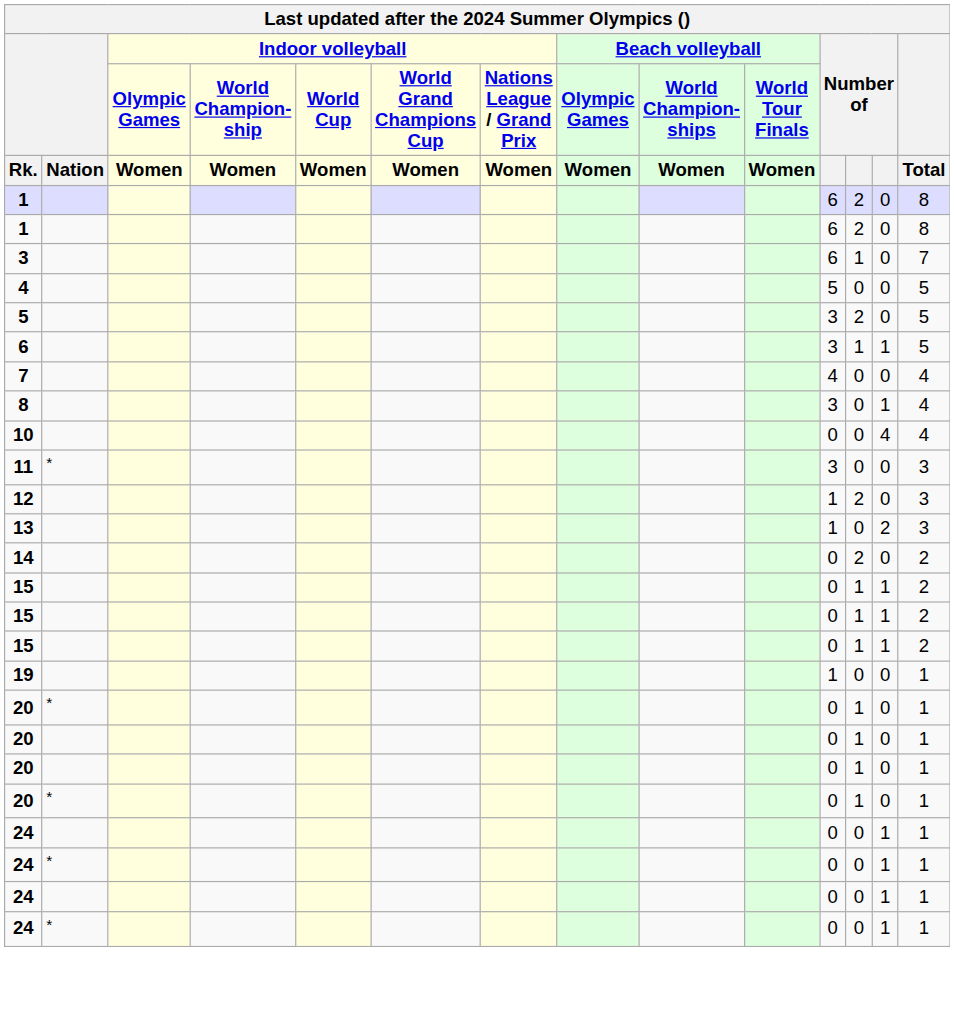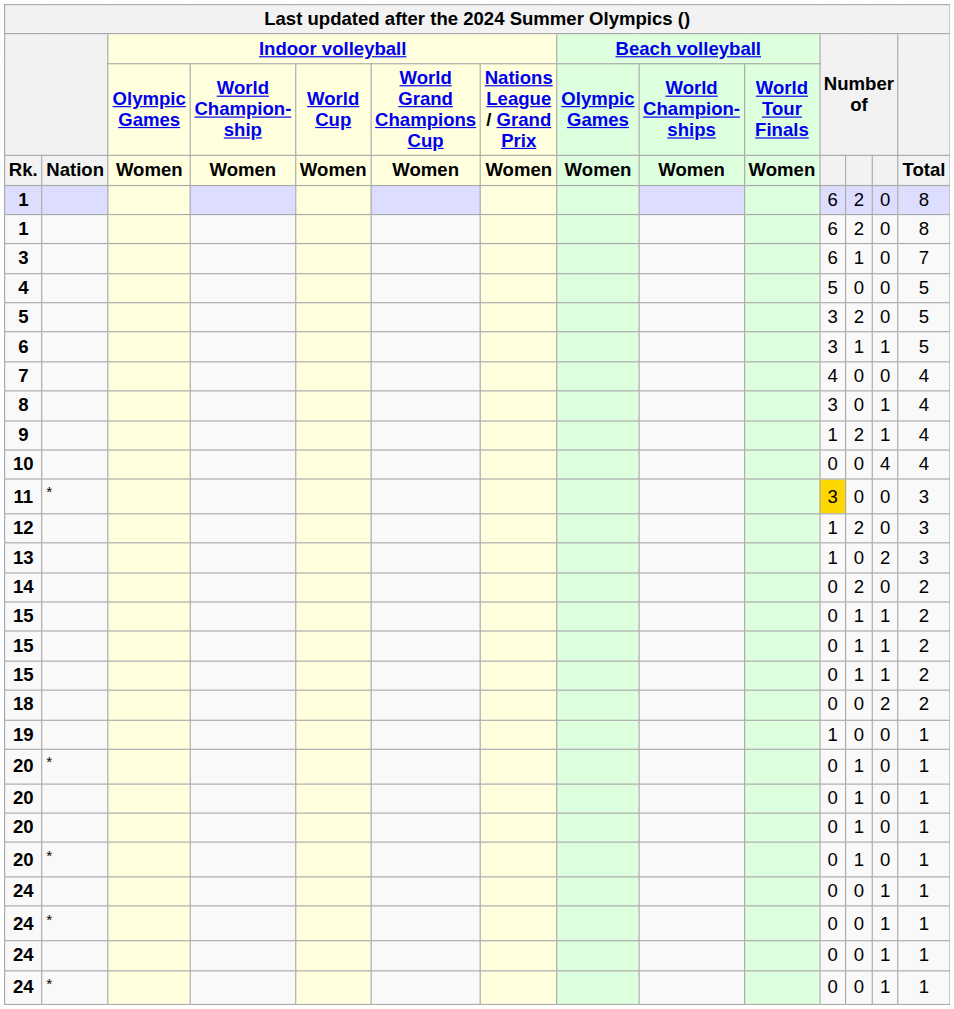 <table class="wikitable" style="margin-top:0em; text-align:center; font-size:100%;">
 <tr>
 <th colspan="14">Last updated after the 2024 Summer Olympics ()</th>
 </tr>
 <tr>
 <th rowspan="2" colspan="2"></th>
 <th colspan="5" style="background:#ffd;"><a href='#'>Indoor volleyball</a></th>
 <th colspan="3" style="background:#dfd;"><a href='#'>Beach volleyball</a></th>
 <th rowspan="2" colspan="3">Number of</th>
 <th rowspan="2"></th>
 </tr>
 <tr>
 <th style="background:#ffd;"><a href='#'>Olympic Games</a></th>
 <th style="background:#ffd;"><a href='#'>World Champion-<br>ship</a></th>
 <th style="background:#ffd;"><a href='#'>World Cup</a></th>
 <th style="background:#ffd;"><a href='#'>World Grand Champions Cup</a></th>
 <th style="background:#ffd;"><a href='#'>Nations League</a> / <a href='#'>Grand Prix</a></th>
 <th style="background:#dfd;"><a href='#'>Olympic Games</a></th>
 <th style="background:#dfd;"><a href='#'>World Champion-<br>ships</a></th>
 <th style="background:#dfd;"><a href='#'>World Tour Finals</a></th>
 </tr>
 <tr>
 <th style="width:1em;">Rk.</th>
 <th>Nation</th>
 <th style="background:#ffd; width:1em;">Women</th>
 <th style="background:#ffd; width:1em;">Women</th>
 <th style="background:#ffd; width:1em;">Women</th>
 <th style="background:#ffd; width:1em;">Women</th>
 <th style="background:#ffd; width:1em;">Women</th>
 <th style="background:#dfd; width:1em;">Women</th>
 <th style="background:#dfd; width:1em;">Women</th>
 <th style="background:#dfd; width:1em;">Women</th>
 <th style="width:1em;"></th>
 <th style="width:1em;"></th>
 <th style="width:1em;"></th>
 <th style="width:1em;">Total</th>
 </tr>
 <tr style="background: #ddf;">
 <td><strong>1</strong></td>
 <td style="text-align:left;"></td>
 <td style="background:#ffd;"></td>
 <td></td>
 <td style="background:#ffd;"></td>
 <td></td>
 <td style="background:#ffd;"></td>
 <td style="background:#dfd;"></td>
 <td></td>
 <td style="background:#dfd;"></td>
 <td>6</td>
 <td>2</td>
 <td>0</td>
 <td>8</td>
 </tr>
 <tr>
 <td><strong>1</strong></td>
 <td style="text-align:left;"></td>
 <td style="background:#ffd;"></td>
 <td></td>
 <td style="background:#ffd;"></td>
 <td></td>
 <td style="background:#ffd;"></td>
 <td style="background:#dfd;"></td>
 <td></td>
 <td style="background:#dfd;"></td>
 <td>6</td>
 <td>2</td>
 <td>0</td>
 <td>8</td>
 </tr>
 <tr>
 <td><strong>3</strong></td>
 <td style="text-align:left;"></td>
 <td style="background:#ffd;"></td>
 <td></td>
 <td style="background:#ffd;"></td>
 <td></td>
 <td style="background:#ffd;"></td>
 <td style="background:#dfd;"></td>
 <td></td>
 <td style="background:#dfd;"></td>
 <td>6</td>
 <td>1</td>
 <td>0</td>
 <td>7</td>
 </tr>
 <tr>
 <td><strong>4</strong></td>
 <td style="text-align:left;"></td>
 <td style="background:#ffd;"></td>
 <td></td>
 <td style="background:#ffd;"></td>
 <td></td>
 <td style="background:#ffd;"></td>
 <td style="background:#dfd;"></td>
 <td></td>
 <td style="background:#dfd;"></td>
 <td>5</td>
 <td>0</td>
 <td>0</td>
 <td>5</td>
 </tr>
 <tr>
 <td><strong>5</strong></td>
 <td style="text-align:left;"></td>
 <td style="background:#ffd;"></td>
 <td></td>
 <td style="background:#ffd;"></td>
 <td></td>
 <td style="background:#ffd;"></td>
 <td style="background:#dfd;"></td>
 <td></td>
 <td style="background:#dfd;"></td>
 <td>3</td>
 <td>2</td>
 <td>0</td>
 <td>5</td>
 </tr>
 <tr>
 <td><strong>6</strong></td>
 <td style="text-align:left;"></td>
 <td style="background:#ffd;"></td>
 <td></td>
 <td style="background:#ffd;"></td>
 <td></td>
 <td style="background:#ffd;"></td>
 <td style="background:#dfd;"></td>
 <td></td>
 <td style="background:#dfd;"></td>
 <td>3</td>
 <td>1</td>
 <td>1</td>
 <td>5</td>
 </tr>
 <tr>
 <td><strong>7</strong></td>
 <td style="text-align:left;"></td>
 <td style="background:#ffd;"></td>
 <td></td>
 <td style="background:#ffd;"></td>
 <td></td>
 <td style="background:#ffd;"></td>
 <td style="background:#dfd;"></td>
 <td></td>
 <td style="background:#dfd;"></td>
 <td>4</td>
 <td>0</td>
 <td>0</td>
 <td>4</td>
 </tr>
 <tr>
 <td><strong>8</strong></td>
 <td style="text-align:left;"></td>
 <td style="background:#ffd;"></td>
 <td></td>
 <td style="background:#ffd;"></td>
 <td></td>
 <td style="background:#ffd;"></td>
 <td style="background:#dfd;"></td>
 <td></td>
 <td style="background:#dfd;"></td>
 <td>3</td>
 <td>0</td>
 <td>1</td>
 <td>4</td>
 </tr>
 <tr>
+<td><strong>9</strong></td>
+<td style="text-align:left;"></td>
+<td style="background:#ffd;"></td>
+<td></td>
+<td style="background:#ffd;"></td>
+<td></td>
+<td style="background:#ffd;"></td>
+<td style="background:#dfd;"></td>
+<td></td>
+<td style="background:#dfd;"></td>
+<td>1</td>
+<td>2</td>
+<td>1</td>
+<td>4</td>
+</tr>
+<tr>
 <td><strong>10</strong></td>
 <td style="text-align:left;"></td>
 <td style="background:#ffd;"></td>
 <td></td>
 <td style="background:#ffd;"></td>
 <td></td>
 <td style="background:#ffd;"></td>
 <td style="background:#dfd;"></td>
 <td></td>
 <td style="background:#dfd;"></td>
 <td>0</td>
 <td>0</td>
 <td>4</td>
 <td>4</td>
 </tr>
 <tr>
 <td><strong>11</strong></td>
 <td style="text-align:left;"><em></em><sup>*</sup></td>
 <td style="background:#ffd;"></td>
 <td></td>
 <td style="background:#ffd;"></td>
 <td></td>
 <td style="background:#ffd;"></td>
 <td style="background:#dfd;"></td>
 <td></td>
 <td style="background:#dfd;"></td>
-<td>3</td>
+<td style="background: gold;">3</td>
 <td>0</td>
 <td>0</td>
 <td>3</td>
 </tr>
 <tr>
 <td><strong>12</strong></td>
 <td style="text-align:left;"></td>
 <td style="background:#ffd;"></td>
 <td></td>
 <td style="background:#ffd;"></td>
 <td></td>
 <td style="background:#ffd;"></td>
 <td style="background:#dfd;"></td>
 <td></td>
 <td style="background:#dfd;"></td>
 <td>1</td>
 <td>2</td>
 <td>0</td>
 <td>3</td>
 </tr>
 <tr>
 <td><strong>13</strong></td>
 <td style="text-align:left;"></td>
 <td style="background:#ffd;"></td>
 <td></td>
 <td style="background:#ffd;"></td>
 <td></td>
 <td style="background:#ffd;"></td>
 <td style="background:#dfd;"></td>
 <td></td>
 <td style="background:#dfd;"></td>
 <td>1</td>
 <td>0</td>
 <td>2</td>
 <td>3</td>
 </tr>
 <tr>
 <td><strong>14</strong></td>
 <td style="text-align:left;"></td>
 <td style="background:#ffd;"></td>
 <td></td>
 <td style="background:#ffd;"></td>
 <td></td>
 <td style="background:#ffd;"></td>
 <td style="background:#dfd;"></td>
 <td></td>
 <td style="background:#dfd;"></td>
 <td>0</td>
 <td>2</td>
 <td>0</td>
 <td>2</td>
 </tr>
 <tr>
 <td><strong>15</strong></td>
 <td style="text-align:left;"></td>
 <td style="background:#ffd;"></td>
 <td></td>
 <td style="background:#ffd;"></td>
 <td></td>
 <td style="background:#ffd;"></td>
 <td style="background:#dfd;"></td>
 <td></td>
 <td style="background:#dfd;"></td>
 <td>0</td>
 <td>1</td>
 <td>1</td>
 <td>2</td>
 </tr>
 <tr>
 <td><strong>15</strong></td>
 <td style="text-align:left;"></td>
 <td style="background:#ffd;"></td>
 <td></td>
 <td style="background:#ffd;"></td>
 <td></td>
 <td style="background:#ffd;"></td>
 <td style="background:#dfd;"></td>
 <td></td>
 <td style="background:#dfd;"></td>
 <td>0</td>
 <td>1</td>
 <td>1</td>
 <td>2</td>
 </tr>
 <tr>
 <td><strong>15</strong></td>
 <td style="text-align:left;"></td>
 <td style="background:#ffd;"></td>
 <td></td>
 <td style="background:#ffd;"></td>
 <td></td>
 <td style="background:#ffd;"></td>
 <td style="background:#dfd;"></td>
 <td></td>
 <td style="background:#dfd;"></td>
 <td>0</td>
 <td>1</td>
 <td>1</td>
+<td>2</td>
+</tr>
+<tr>
+<td><strong>18</strong></td>
+<td style="text-align:left;"></td>
+<td style="background:#ffd;"></td>
+<td></td>
+<td style="background:#ffd;"></td>
+<td></td>
+<td style="background:#ffd;"></td>
+<td style="background:#dfd;"></td>
+<td></td>
+<td style="background:#dfd;"></td>
+<td>0</td>
+<td>0</td>
+<td>2</td>
 <td>2</td>
 </tr>
 <tr>
 <td><strong>19</strong></td>
 <td style="text-align:left;"></td>
 <td style="background:#ffd;"></td>
 <td></td>
 <td style="background:#ffd;"></td>
 <td></td>
 <td style="background:#ffd;"></td>
 <td style="background:#dfd;"></td>
 <td></td>
 <td style="background:#dfd;"></td>
 <td>1</td>
 <td>0</td>
 <td>0</td>
 <td>1</td>
 </tr>
 <tr>
 <td><strong>20</strong></td>
 <td style="text-align:left;"><em></em><sup>*</sup></td>
 <td style="background:#ffd;"></td>
 <td></td>
 <td style="background:#ffd;"></td>
 <td></td>
 <td style="background:#ffd;"></td>
 <td style="background:#dfd;"></td>
 <td></td>
 <td style="background:#dfd;"></td>
 <td>0</td>
 <td>1</td>
 <td>0</td>
 <td>1</td>
 </tr>
 <tr>
 <td><strong>20</strong></td>
 <td style="text-align:left;"></td>
 <td style="background:#ffd;"></td>
 <td></td>
 <td style="background:#ffd;"></td>
 <td></td>
 <td style="background:#ffd;"></td>
 <td style="background:#dfd;"></td>
 <td></td>
 <td style="background:#dfd;"></td>
 <td>0</td>
 <td>1</td>
 <td>0</td>
 <td>1</td>
 </tr>
 <tr>
 <td><strong>20</strong></td>
 <td style="text-align:left;"></td>
 <td style="background:#ffd;"></td>
 <td></td>
 <td style="background:#ffd;"></td>
 <td></td>
 <td style="background:#ffd;"></td>
 <td style="background:#dfd;"></td>
 <td></td>
 <td style="background:#dfd;"></td>
 <td>0</td>
 <td>1</td>
 <td>0</td>
 <td>1</td>
 </tr>
 <tr>
 <td><strong>20</strong></td>
 <td style="text-align:left;"><em></em><sup>*</sup></td>
 <td style="background:#ffd;"></td>
 <td></td>
 <td style="background:#ffd;"></td>
 <td></td>
 <td style="background:#ffd;"></td>
 <td style="background:#dfd;"></td>
 <td></td>
 <td style="background:#dfd;"></td>
 <td>0</td>
 <td>1</td>
 <td>0</td>
 <td>1</td>
 </tr>
 <tr>
 <td><strong>24</strong></td>
 <td style="text-align:left;"></td>
 <td style="background:#ffd;"></td>
 <td></td>
 <td style="background:#ffd;"></td>
 <td></td>
 <td style="background:#ffd;"></td>
 <td style="background:#dfd;"></td>
 <td></td>
 <td style="background:#dfd;"></td>
 <td>0</td>
 <td>0</td>
 <td>1</td>
 <td>1</td>
 </tr>
 <tr>
 <td><strong>24</strong></td>
 <td style="text-align:left;"><em></em><sup>*</sup></td>
 <td style="background:#ffd;"></td>
 <td></td>
 <td style="background:#ffd;"></td>
 <td></td>
 <td style="background:#ffd;"></td>
 <td style="background:#dfd;"></td>
 <td></td>
 <td style="background:#dfd;"></td>
 <td>0</td>
 <td>0</td>
 <td>1</td>
 <td>1</td>
 </tr>
 <tr>
 <td><strong>24</strong></td>
 <td style="text-align:left;"></td>
 <td style="background:#ffd;"></td>
 <td></td>
 <td style="background:#ffd;"></td>
 <td></td>
 <td style="background:#ffd;"></td>
 <td style="background:#dfd;"></td>
 <td></td>
 <td style="background:#dfd;"></td>
 <td>0</td>
 <td>0</td>
 <td>1</td>
 <td>1</td>
 </tr>
 <tr>
 <td><strong>24</strong></td>
 <td style="text-align:left;"><em></em><sup>*</sup></td>
 <td style="background:#ffd;"></td>
 <td></td>
 <td style="background:#ffd;"></td>
 <td></td>
 <td style="background:#ffd;"></td>
 <td style="background:#dfd;"></td>
 <td></td>
 <td style="background:#dfd;"></td>
 <td>0</td>
 <td>0</td>
 <td>1</td>
 <td>1</td>
 </tr>
 </table>
